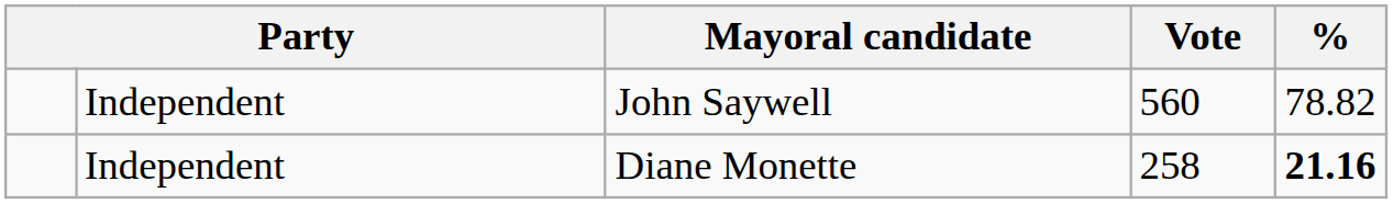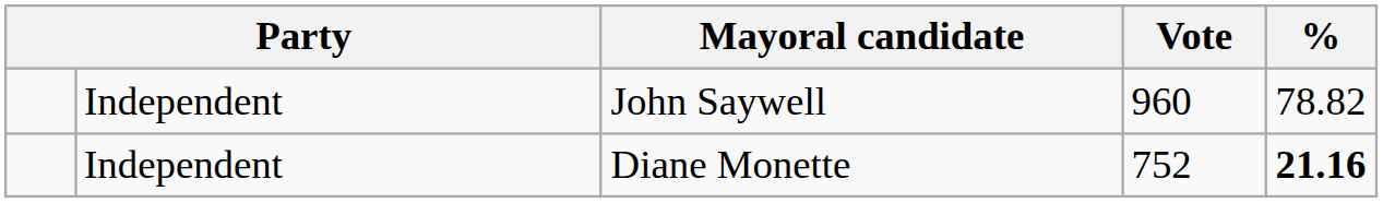 <table class="wikitable">
 <tr>
 <th bgcolor="#DDDDFF" width="230px" colspan="2">Party</th>
 <th bgcolor="#DDDDFF" width="200px">Mayoral candidate</th>
 <th bgcolor="#DDDDFF" width="50px">Vote</th>
 <th bgcolor="#DDDDFF" width="30px">%</th>
 </tr>
 <tr>
 <td> </td>
 <td>Independent</td>
 <td>John Saywell</td>
-<td>560</td>
+<td>960</td>
 <td>78.82</td>
 </tr>
 <tr>
 <td> </td>
 <td>Independent</td>
 <td>Diane Monette</td>
-<td>258</td>
+<td>752</td>
 <td><strong>21.16</strong></td>
 </tr>
 </table>
